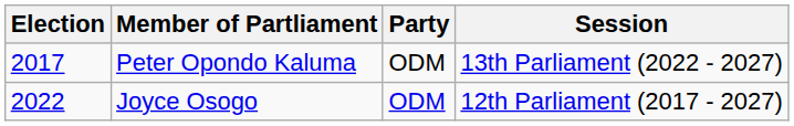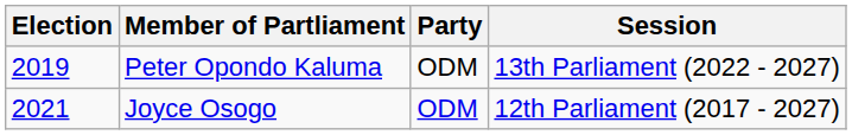 <table class="wikitable">
 <tr>
 <th>Election</th>
 <th>Member of Partliament</th>
 <th>Party</th>
 <th>Session</th>
 </tr>
 <tr>
-<td><a href='#'>2017</a></td>
+<td><a href='#'>2019</a></td>
 <td><a href='#'>Peter Opondo Kaluma</a></td>
 <td>ODM</td>
 <td><a href='#'>13th Parliament</a> (2022 - 2027)</td>
 </tr>
 <tr>
-<td><a href='#'>2022</a></td>
+<td><a href='#'>2021</a></td>
 <td><a href='#'>Joyce Osogo</a></td>
 <td><a href='#'>ODM</a><br></td>
 <td><a href='#'>12th Parliament</a> (2017 - 2027)</td>
 </tr>
 </table>
